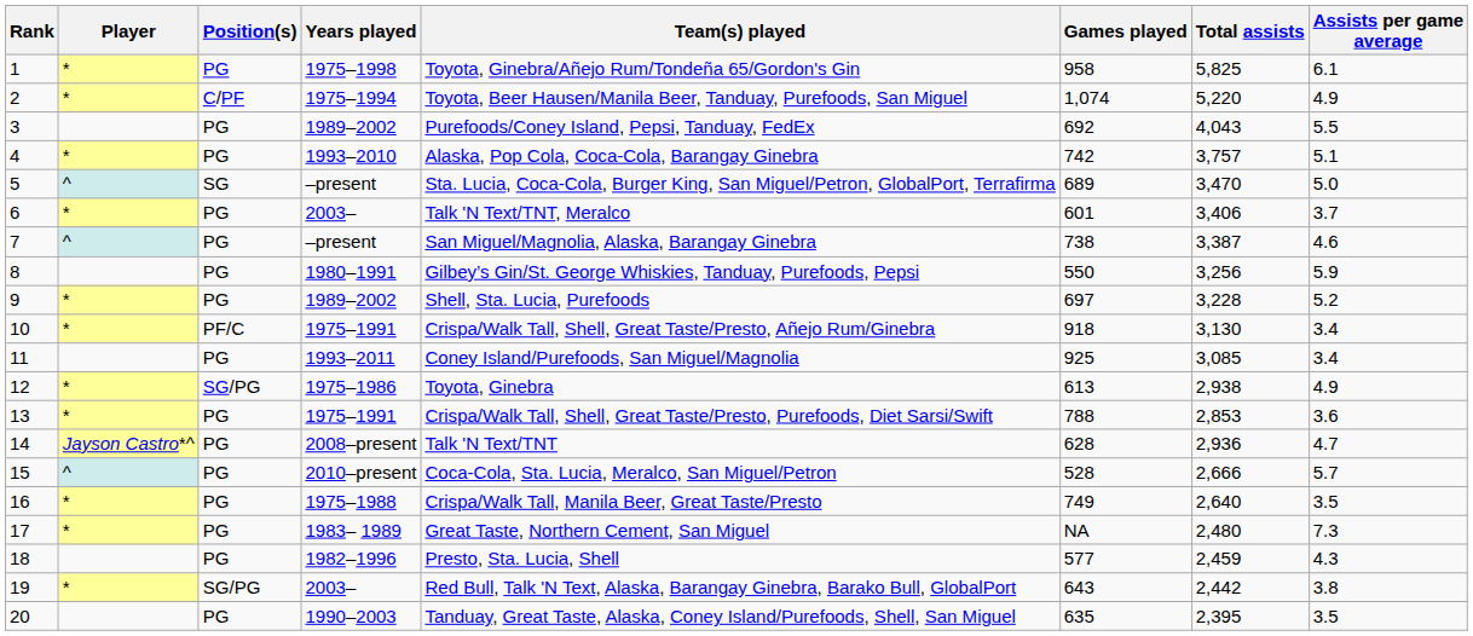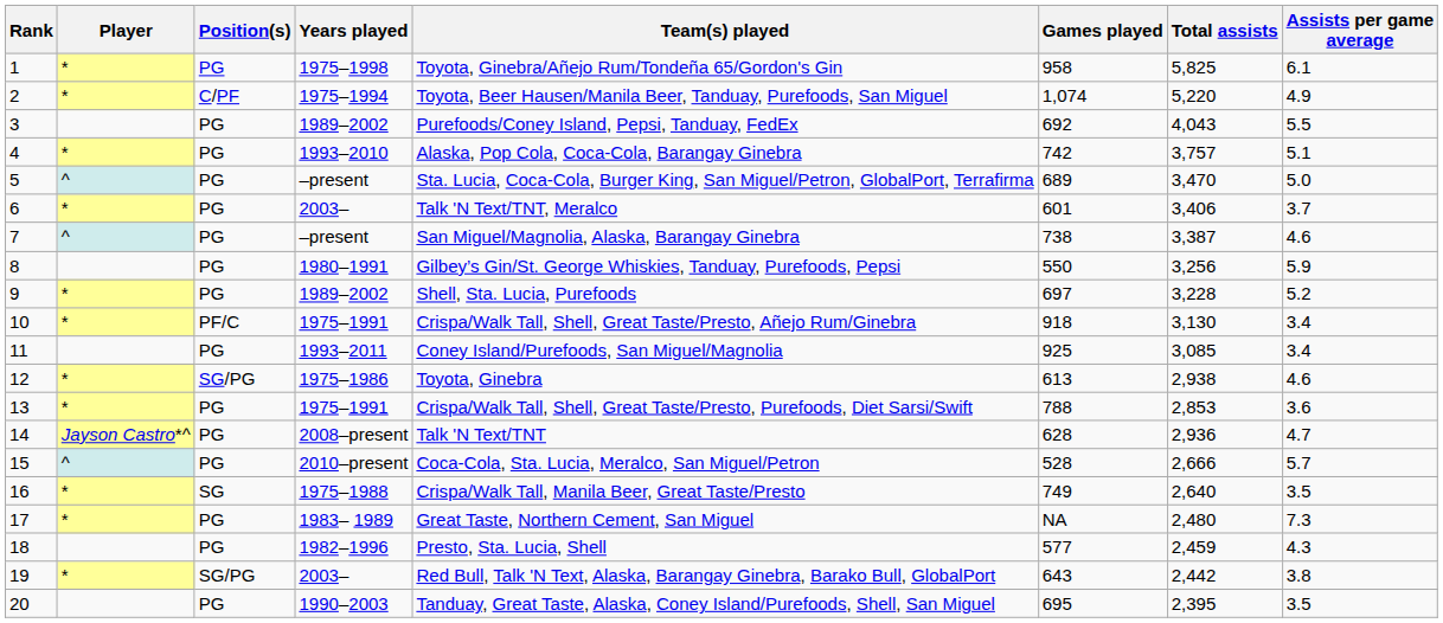 <table class="wikitable sortable" style="font-size: 95%;">
 <tr>
 <th>Rank</th>
 <th>Player</th>
 <th><a href='#'>Position</a>(s)</th>
 <th>Years played</th>
 <th class="unsortable">Team(s) played</th>
 <th>Games played</th>
 <th>Total <a href='#'>assists</a></th>
 <th><a href='#'>Assists</a> per game<br><a href='#'>average</a></th>
 </tr>
 <tr>
 <td>1</td>
 <td style="background:#ff9;">*</td>
 <td><a href='#'>PG</a></td>
 <td><a href='#'>1975</a>–<a href='#'>1998</a></td>
 <td><a href='#'>Toyota</a>, <a href='#'>Ginebra/Añejo Rum/Tondeña 65/Gordon's Gin</a></td>
 <td>958</td>
 <td>5,825</td>
 <td>6.1</td>
 </tr>
 <tr>
 <td>2</td>
 <td style="background:#ff9;">*</td>
 <td><a href='#'>C</a>/<a href='#'>PF</a></td>
 <td><a href='#'>1975</a>–<a href='#'>1994</a></td>
 <td><a href='#'>Toyota</a>, <a href='#'>Beer Hausen/Manila Beer</a>, <a href='#'>Tanduay</a>, <a href='#'>Purefoods</a>, <a href='#'>San Miguel</a></td>
 <td>1,074</td>
 <td>5,220</td>
 <td>4.9</td>
 </tr>
 <tr>
 <td>3</td>
 <td></td>
 <td>PG</td>
 <td><a href='#'>1989</a>–<a href='#'>2002</a></td>
 <td><a href='#'>Purefoods/Coney Island</a>, <a href='#'>Pepsi</a>, <a href='#'>Tanduay</a>, <a href='#'>FedEx</a></td>
 <td>692</td>
 <td>4,043</td>
 <td>5.5</td>
 </tr>
 <tr>
 <td>4</td>
 <td style="background:#ff9;">*</td>
 <td>PG</td>
 <td><a href='#'>1993</a>–<a href='#'>2010</a></td>
 <td><a href='#'>Alaska</a>, <a href='#'>Pop Cola</a>, <a href='#'>Coca-Cola</a>, <a href='#'>Barangay Ginebra</a></td>
 <td>742</td>
 <td>3,757</td>
 <td>5.1</td>
 </tr>
 <tr>
 <td>5</td>
 <td style="background:#cfecec;"><em></em>^</td>
-<td>SG</td>
+<td>PG</td>
 <td>–present</td>
 <td><a href='#'>Sta. Lucia</a>, <a href='#'>Coca-Cola</a>, <a href='#'>Burger King</a>, <a href='#'>San Miguel/Petron</a>, <a href='#'>GlobalPort</a>, <a href='#'>Terrafirma</a></td>
 <td>689</td>
 <td>3,470</td>
 <td>5.0</td>
 </tr>
 <tr>
 <td>6</td>
 <td style="background:#ff9;">*</td>
 <td>PG</td>
 <td><a href='#'>2003</a>–</td>
 <td><a href='#'>Talk 'N Text/TNT</a>, <a href='#'>Meralco</a></td>
 <td>601</td>
 <td>3,406</td>
 <td>3.7</td>
 </tr>
 <tr>
 <td>7</td>
 <td style="background:#cfecec;"><em></em>^</td>
 <td>PG</td>
 <td>–present</td>
 <td><a href='#'>San Miguel/Magnolia</a>, <a href='#'>Alaska</a>, <a href='#'>Barangay Ginebra</a></td>
 <td>738</td>
 <td>3,387</td>
 <td>4.6</td>
 </tr>
 <tr>
 <td>8</td>
 <td></td>
 <td>PG</td>
 <td><a href='#'>1980</a>–<a href='#'>1991</a></td>
 <td><a href='#'>Gilbey’s Gin/St. George Whiskies</a>, <a href='#'>Tanduay</a>, <a href='#'>Purefoods</a>, <a href='#'>Pepsi</a></td>
 <td>550</td>
 <td>3,256</td>
 <td>5.9</td>
 </tr>
 <tr>
 <td>9</td>
 <td style="background:#ff9;">*</td>
 <td>PG</td>
 <td><a href='#'>1989</a>–<a href='#'>2002</a></td>
 <td><a href='#'>Shell</a>, <a href='#'>Sta. Lucia</a>, <a href='#'>Purefoods</a></td>
 <td>697</td>
 <td>3,228</td>
 <td>5.2</td>
 </tr>
 <tr>
 <td>10</td>
 <td style="background:#ff9;">*</td>
 <td>PF/C</td>
 <td><a href='#'>1975</a>–<a href='#'>1991</a></td>
 <td><a href='#'>Crispa/Walk Tall</a>, <a href='#'>Shell</a>, <a href='#'>Great Taste/Presto</a>, <a href='#'>Añejo Rum/Ginebra</a></td>
 <td>918</td>
 <td>3,130</td>
 <td>3.4</td>
 </tr>
 <tr>
 <td>11</td>
 <td></td>
 <td>PG</td>
 <td><a href='#'>1993</a>–<a href='#'>2011</a></td>
 <td><a href='#'>Coney Island/Purefoods</a>, <a href='#'>San Miguel/Magnolia</a></td>
 <td>925</td>
 <td>3,085</td>
 <td>3.4</td>
 </tr>
 <tr>
 <td>12</td>
 <td style="background:#ff9;">*</td>
 <td><a href='#'>SG</a>/PG</td>
 <td><a href='#'>1975</a>–<a href='#'>1986</a></td>
 <td><a href='#'>Toyota</a>, <a href='#'>Ginebra</a></td>
 <td>613</td>
 <td>2,938</td>
-<td>4.9</td>
+<td>4.6</td>
 </tr>
 <tr>
 <td>13</td>
 <td style="background:#ff9;">*</td>
 <td>PG</td>
 <td><a href='#'>1975</a>–<a href='#'>1991</a></td>
 <td><a href='#'>Crispa/Walk Tall</a>, <a href='#'>Shell</a>, <a href='#'>Great Taste/Presto</a>, <a href='#'>Purefoods</a>, <a href='#'>Diet Sarsi/Swift</a></td>
 <td>788</td>
 <td>2,853</td>
 <td>3.6</td>
 </tr>
 <tr>
 <td>14</td>
 <td style="background:#ff9;"><em><a href='#'>Jayson Castro</a></em>*^</td>
 <td>PG</td>
 <td><a href='#'>2008</a>–present</td>
 <td><a href='#'>Talk 'N Text/TNT</a></td>
 <td>628</td>
 <td>2,936</td>
 <td>4.7</td>
 </tr>
 <tr>
 <td>15</td>
 <td style="background:#cfecec;"><em></em>^</td>
 <td>PG</td>
 <td><a href='#'>2010</a>–present</td>
 <td><a href='#'>Coca-Cola</a>, <a href='#'>Sta. Lucia</a>, <a href='#'>Meralco</a>, <a href='#'>San Miguel/Petron</a></td>
 <td>528</td>
 <td>2,666</td>
 <td>5.7</td>
 </tr>
 <tr>
 <td>16</td>
 <td style="background:#ff9;">*</td>
-<td>PG</td>
+<td>SG</td>
 <td><a href='#'>1975</a>–<a href='#'>1988</a></td>
 <td><a href='#'>Crispa/Walk Tall</a>, <a href='#'>Manila Beer</a>, <a href='#'>Great Taste/Presto</a></td>
 <td>749</td>
 <td>2,640</td>
 <td>3.5</td>
 </tr>
 <tr>
 <td>17</td>
 <td style="background:#ff9;">*</td>
 <td>PG</td>
 <td><a href='#'>1983</a>– <a href='#'>1989</a></td>
 <td><a href='#'>Great Taste</a>, <a href='#'>Northern Cement</a>, <a href='#'>San Miguel</a></td>
 <td>NA</td>
 <td>2,480</td>
 <td>7.3</td>
 </tr>
 <tr>
 <td>18</td>
 <td></td>
 <td>PG</td>
 <td><a href='#'>1982</a>–<a href='#'>1996</a></td>
 <td><a href='#'>Presto</a>, <a href='#'>Sta. Lucia</a>, <a href='#'>Shell</a></td>
 <td>577</td>
 <td>2,459</td>
 <td>4.3</td>
 </tr>
 <tr>
 <td>19</td>
 <td style="background:#ff9;">*</td>
 <td>SG/PG</td>
 <td><a href='#'>2003</a>–</td>
 <td><a href='#'>Red Bull</a>, <a href='#'>Talk 'N Text</a>, <a href='#'>Alaska</a>, <a href='#'>Barangay Ginebra</a>, <a href='#'>Barako Bull</a>, <a href='#'>GlobalPort</a></td>
 <td>643</td>
 <td>2,442</td>
 <td>3.8</td>
 </tr>
 <tr>
 <td>20</td>
 <td></td>
 <td>PG</td>
 <td><a href='#'>1990</a>–<a href='#'>2003</a></td>
 <td><a href='#'>Tanduay</a>, <a href='#'>Great Taste</a>, <a href='#'>Alaska</a>, <a href='#'>Coney Island/Purefoods</a>, <a href='#'>Shell</a>, <a href='#'>San Miguel</a></td>
-<td>635</td>
+<td>695</td>
 <td>2,395</td>
 <td>3.5</td>
 </tr>
 </table>
